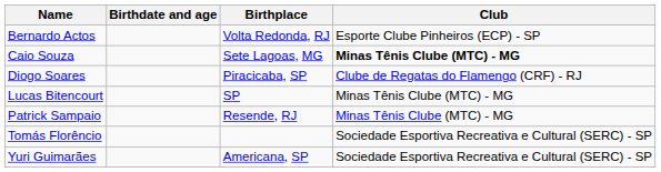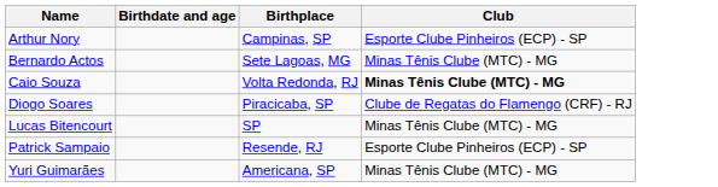 <table class="wikitable">
 <tr>
 <th>Name</th>
 <th>Birthdate and age</th>
 <th>Birthplace</th>
 <th>Club</th>
 </tr>
 <tr>
+<td><a href='#'>Arthur Nory</a></td>
+<td></td>
+<td><a href='#'>Campinas</a>, <a href='#'>SP</a></td>
+<td><a href='#'>Esporte Clube Pinheiros</a> (ECP) - SP</td>
+</tr>
+<tr>
 <td><a href='#'>Bernardo Actos</a></td>
 <td></td>
-<td><a href='#'>Volta Redonda</a>, <a href='#'>RJ</a></td>
-<td>Esporte Clube Pinheiros (ECP) - SP</td>
+<td><a href='#'>Sete Lagoas</a>, <a href='#'>MG</a></td>
+<td><a href='#'>Minas Tênis Clube</a> (MTC) - MG</td>
 </tr>
 <tr>
 <td><a href='#'>Caio Souza</a></td>
 <td></td>
-<td><a href='#'>Sete Lagoas</a>, <a href='#'>MG</a></td>
+<td><a href='#'>Volta Redonda</a>, <a href='#'>RJ</a></td>
 <td><strong>Minas Tênis Clube (MTC) - MG</strong></td>
 </tr>
 <tr>
 <td><a href='#'>Diogo Soares</a></td>
 <td></td>
 <td><a href='#'>Piracicaba</a>, <a href='#'>SP</a></td>
 <td><a href='#'>Clube de Regatas do Flamengo</a> (CRF) - RJ</td>
 </tr>
 <tr>
 <td><a href='#'>Lucas Bitencourt</a></td>
 <td></td>
 <td><a href='#'>SP</a></td>
 <td>Minas Tênis Clube (MTC) - MG</td>
 </tr>
 <tr>
 <td><a href='#'>Patrick Sampaio</a></td>
 <td></td>
 <td><a href='#'>Resende</a>, <a href='#'>RJ</a></td>
-<td><a href='#'>Minas Tênis Clube</a> (MTC) - MG</td>
-</tr>
-<tr>
-<td><a href='#'>Tomás Florêncio</a></td>
-<td></td>
-<td></td>
-<td>Sociedade Esportiva Recreativa e Cultural (SERC) - SP</td>
+<td>Esporte Clube Pinheiros (ECP) - SP</td>
 </tr>
 <tr>
 <td><a href='#'>Yuri Guimarães</a></td>
 <td></td>
 <td><a href='#'>Americana</a>, <a href='#'>SP</a></td>
-<td>Sociedade Esportiva Recreativa e Cultural (SERC) - SP</td>
+<td>Minas Tênis Clube (MTC) - MG</td>
 </tr>
 </table>
